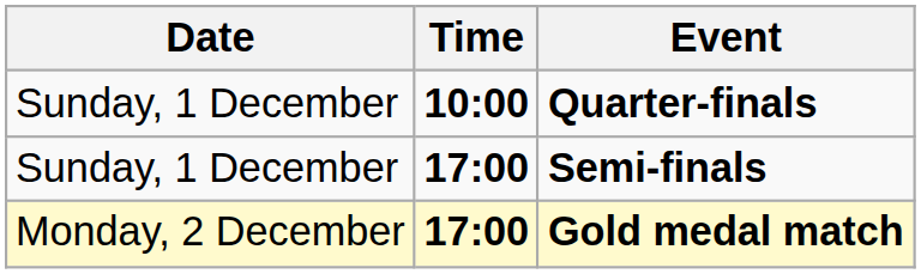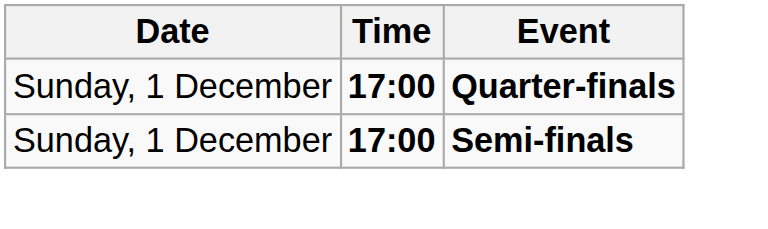 <table class = "wikitable">
 <tr>
 <th>Date</th>
 <th>Time</th>
 <th>Event</th>
 </tr>
 <tr>
 <td>Sunday, 1 December</td>
-<td><strong>10:00</strong></td>
+<td><strong>17:00</strong></td>
 <td><strong>Quarter-finals</strong></td>
 </tr>
 <tr>
 <td>Sunday, 1 December</td>
 <td><strong>17:00</strong></td>
 <td><strong>Semi-finals</strong></td>
 </tr>
-<tr style="background-color:lemonchiffon;">
-<td>Monday, 2 December</td>
-<td><strong>17:00</strong></td>
-<td><strong>Gold medal match</strong></td>
-</tr>
 </table>
